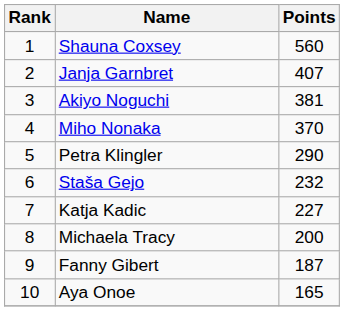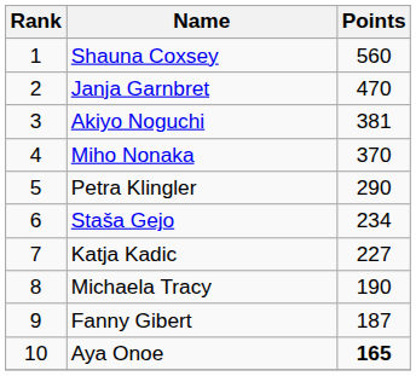 <table class="wikitable">
 <tr>
 <th>Rank</th>
 <th width="200">Name</th>
 <th>Points</th>
 </tr>
 <tr>
 <td align="center">1</td>
 <td> <a href='#'>Shauna Coxsey</a></td>
 <td align="center">560</td>
 </tr>
 <tr>
 <td align="center">2</td>
 <td> <a href='#'>Janja Garnbret</a></td>
-<td align="center">407</td>
+<td align="center">470</td>
 </tr>
 <tr>
 <td align="center">3</td>
 <td> <a href='#'>Akiyo Noguchi</a></td>
 <td align="center">381</td>
 </tr>
 <tr>
 <td align="center">4</td>
 <td> <a href='#'>Miho Nonaka</a></td>
 <td align="center">370</td>
 </tr>
 <tr>
 <td align="center">5</td>
 <td> Petra Klingler</td>
 <td align="center">290</td>
 </tr>
 <tr>
 <td align="center">6</td>
 <td> <a href='#'>Staša Gejo</a></td>
-<td align="center">232</td>
+<td align="center">234</td>
 </tr>
 <tr>
 <td align="center">7</td>
 <td> Katja Kadic</td>
 <td align="center">227</td>
 </tr>
 <tr>
 <td align="center">8</td>
 <td> Michaela Tracy</td>
-<td align="center">200</td>
+<td align="center">190</td>
 </tr>
 <tr>
 <td align="center">9</td>
 <td> Fanny Gibert</td>
 <td align="center">187</td>
 </tr>
 <tr>
 <td align="center">10</td>
 <td> Aya Onoe</td>
-<td align="center">165</td>
+<td align="center"><strong>165</strong></td>
 </tr>
 <tr>
 </tr>
 </table>
